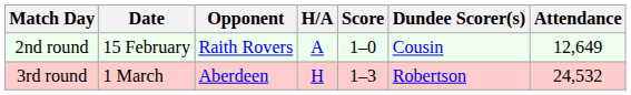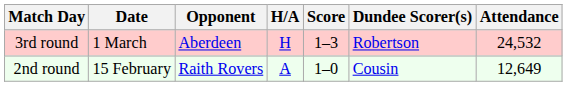 <table class="wikitable" style="text-align:center">
 <tr>
 <th>Match Day</th>
 <th>Date</th>
 <th>Opponent</th>
 <th>H/A</th>
 <th>Score</th>
 <th>Dundee Scorer(s)</th>
 <th>Attendance</th>
 </tr>
+<tr bgcolor="#FFCCCC">
+<td>3rd round</td>
+<td align="left">1 March</td>
+<td align="left"><a href='#'>Aberdeen</a></td>
+<td><a href='#'>H</a></td>
+<td>1–3</td>
+<td align="left"><a href='#'>Robertson</a></td>
+<td>24,532</td>
+</tr>
 <tr bgcolor="#EEFFEE">
 <td>2nd round</td>
 <td align="left">15 February</td>
 <td align="left"><a href='#'>Raith Rovers</a></td>
 <td><a href='#'>A</a></td>
 <td>1–0</td>
 <td align="left"><a href='#'>Cousin</a></td>
 <td>12,649</td>
 </tr>
-<tr bgcolor="#FFCCCC">
-<td>3rd round</td>
-<td align="left">1 March</td>
-<td align="left"><a href='#'>Aberdeen</a></td>
-<td><a href='#'>H</a></td>
-<td>1–3</td>
-<td align="left"><a href='#'>Robertson</a></td>
-<td>24,532</td>
-</tr>
 </table>
